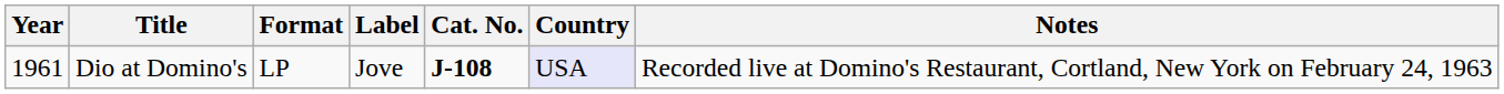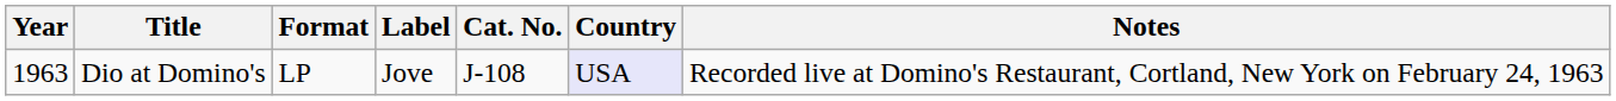 <table class="wikitable" style="text-align:left">
 <tr>
 <th>Year</th>
 <th>Title</th>
 <th>Format</th>
 <th>Label</th>
 <th>Cat. No.</th>
 <th>Country</th>
 <th>Notes</th>
 </tr>
 <tr>
-<td>1961</td>
+<td>1963</td>
 <td>Dio at Domino's</td>
 <td>LP</td>
 <td>Jove</td>
-<td><strong>J-108</strong></td>
+<td>J-108</td>
 <td style="background: lavender;">USA</td>
 <td>Recorded live at Domino's Restaurant, Cortland, New York on February 24, 1963</td>
 </tr>
 </table>
